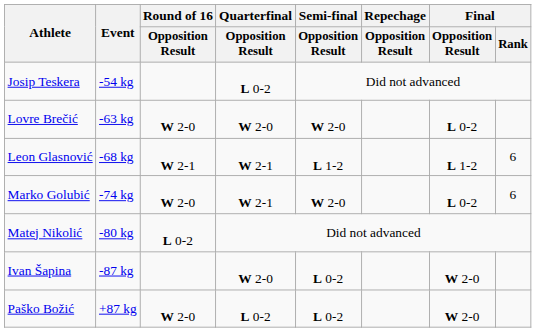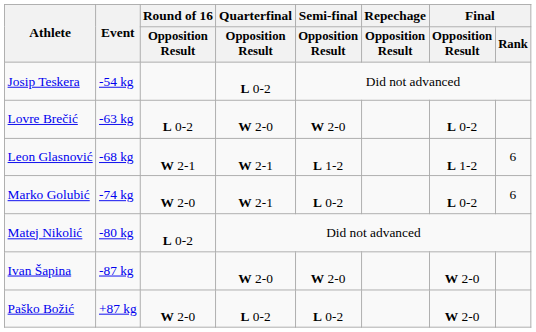 <table class=wikitable style=font-size:90%;text-align:center>
 <tr>
 <th rowspan=2>Athlete</th>
 <th rowspan=2>Event</th>
 <th>Round of 16</th>
 <th>Quarterfinal</th>
 <th>Semi-final</th>
 <th>Repechage</th>
 <th colspan="2">Final</th>
 </tr>
 <tr style=font-size:95%>
 <th>Opposition<br>Result</th>
 <th>Opposition<br>Result</th>
 <th>Opposition<br>Result</th>
 <th>Opposition<br>Result</th>
 <th>Opposition<br>Result</th>
 <th>Rank</th>
 </tr>
 <tr>
 <td align=left><a href='#'>Josip Teskera</a></td>
 <td align=left><a href='#'>-54 kg</a></td>
 <td></td>
 <td><br><strong>L</strong> 0-2</td>
 <td colspan="4">Did not advanced</td>
 </tr>
 <tr>
 <td align="left"><a href='#'>Lovre Brečić</a></td>
 <td align="left"><a href='#'>-63 kg</a></td>
-<td><br><strong>W</strong> 2-0</td>
+<td><br><strong>L</strong> 0-2</td>
 <td><br><strong>W</strong> 2-0</td>
 <td><br><strong>W</strong> 2-0</td>
 <td></td>
 <td><br><strong>L</strong> 0-2</td>
 <td></td>
 </tr>
 <tr>
 <td align="left"><a href='#'>Leon Glasnović</a></td>
 <td align="left"><a href='#'>-68 kg</a></td>
 <td><br><strong>W</strong> 2-1</td>
 <td><br><strong>W</strong> 2-1</td>
 <td><br><strong>L</strong> 1-2</td>
 <td></td>
 <td><br><strong>L</strong> 1-2</td>
 <td>6</td>
 </tr>
 <tr>
 <td align="left"><a href='#'>Marko Golubić</a></td>
 <td align="left"><a href='#'>-74 kg</a></td>
 <td><br><strong>W</strong> 2-0</td>
 <td><br><strong>W</strong> 2-1</td>
-<td><br><strong>W</strong> 2-0</td>
+<td><br><strong>L</strong> 0-2</td>
 <td></td>
 <td><br><strong>L</strong> 0-2</td>
 <td>6</td>
 </tr>
 <tr>
 <td align=left><a href='#'>Matej Nikolić</a></td>
 <td align=left><a href='#'>-80 kg</a></td>
 <td><br><strong>L</strong> 0-2</td>
 <td colspan="5">Did not advanced</td>
 </tr>
 <tr>
 <td align=left><a href='#'>Ivan Šapina</a></td>
 <td align=left><a href='#'>-87 kg</a></td>
 <td></td>
 <td><br><strong>W</strong> 2-0</td>
-<td><br><strong>L</strong> 0-2</td>
+<td><br><strong>W</strong> 2-0</td>
 <td></td>
 <td><br><strong>W</strong> 2-0</td>
 <td></td>
 </tr>
 <tr>
 <td align=left><a href='#'>Paško Božić</a></td>
 <td align=left><a href='#'>+87 kg</a></td>
 <td><br><strong>W</strong> 2-0</td>
 <td><br><strong>L</strong> 0-2</td>
 <td><br><strong>L</strong> 0-2</td>
 <td></td>
 <td><br><strong>W</strong> 2-0</td>
 <td></td>
 </tr>
 </table>
